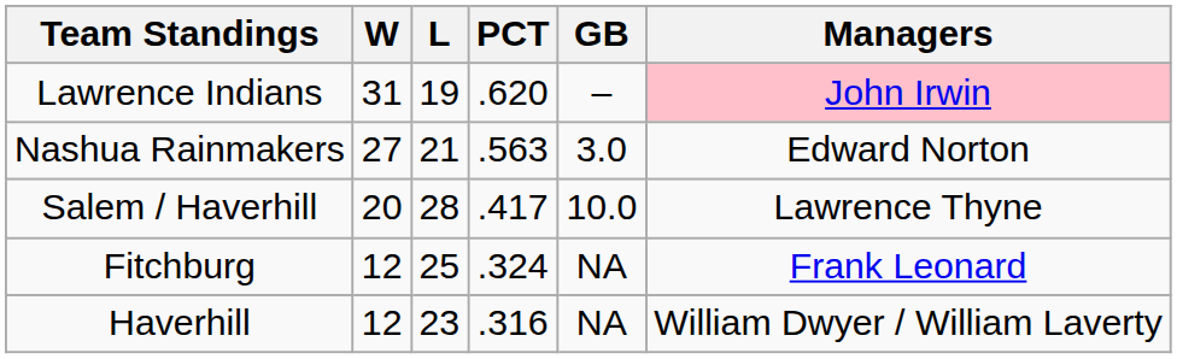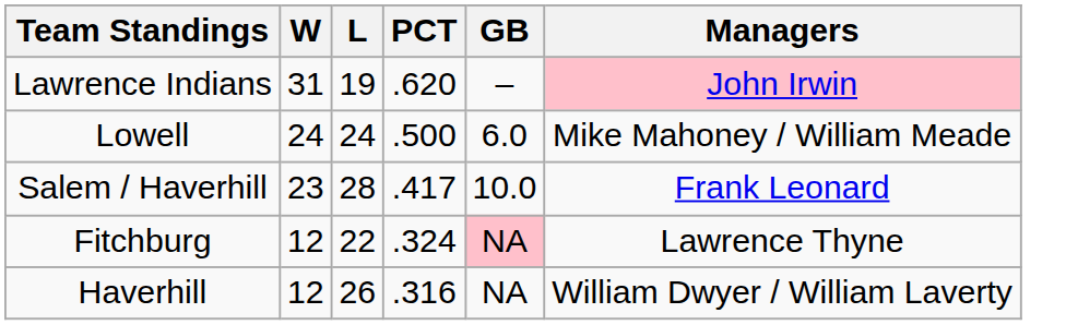 <table class="wikitable">
 <tr>
 <th>Team Standings</th>
 <th>W</th>
 <th>L</th>
 <th>PCT</th>
 <th>GB</th>
 <th>Managers</th>
 </tr>
 <tr align=center>
 <td>Lawrence Indians</td>
 <td>31</td>
 <td>19</td>
 <td>.620</td>
 <td>–</td>
 <td style="background: pink;"><a href='#'>John Irwin</a></td>
 </tr>
 <tr align=center>
-<td>Nashua Rainmakers</td>
-<td>27</td>
-<td>21</td>
-<td>.563</td>
-<td>3.0</td>
-<td>Edward Norton</td>
+<td>Lowell</td>
+<td>24</td>
+<td>24</td>
+<td>.500</td>
+<td>6.0</td>
+<td>Mike Mahoney / William Meade</td>
 </tr>
 <tr align=center>
 <td>Salem / Haverhill</td>
-<td>20</td>
+<td>23</td>
 <td>28</td>
 <td>.417</td>
 <td>10.0</td>
-<td>Lawrence Thyne</td>
+<td><a href='#'>Frank Leonard</a></td>
 </tr>
 <tr align=center>
 <td>Fitchburg</td>
 <td>12</td>
-<td>25</td>
+<td>22</td>
 <td>.324</td>
-<td>NA</td>
-<td><a href='#'>Frank Leonard</a></td>
+<td style="background: pink;">NA</td>
+<td>Lawrence Thyne</td>
 </tr>
 <tr align=center>
 <td>Haverhill</td>
 <td>12</td>
-<td>23</td>
+<td>26</td>
 <td>.316</td>
 <td>NA</td>
 <td>William Dwyer / William Laverty</td>
 </tr>
 </table>
